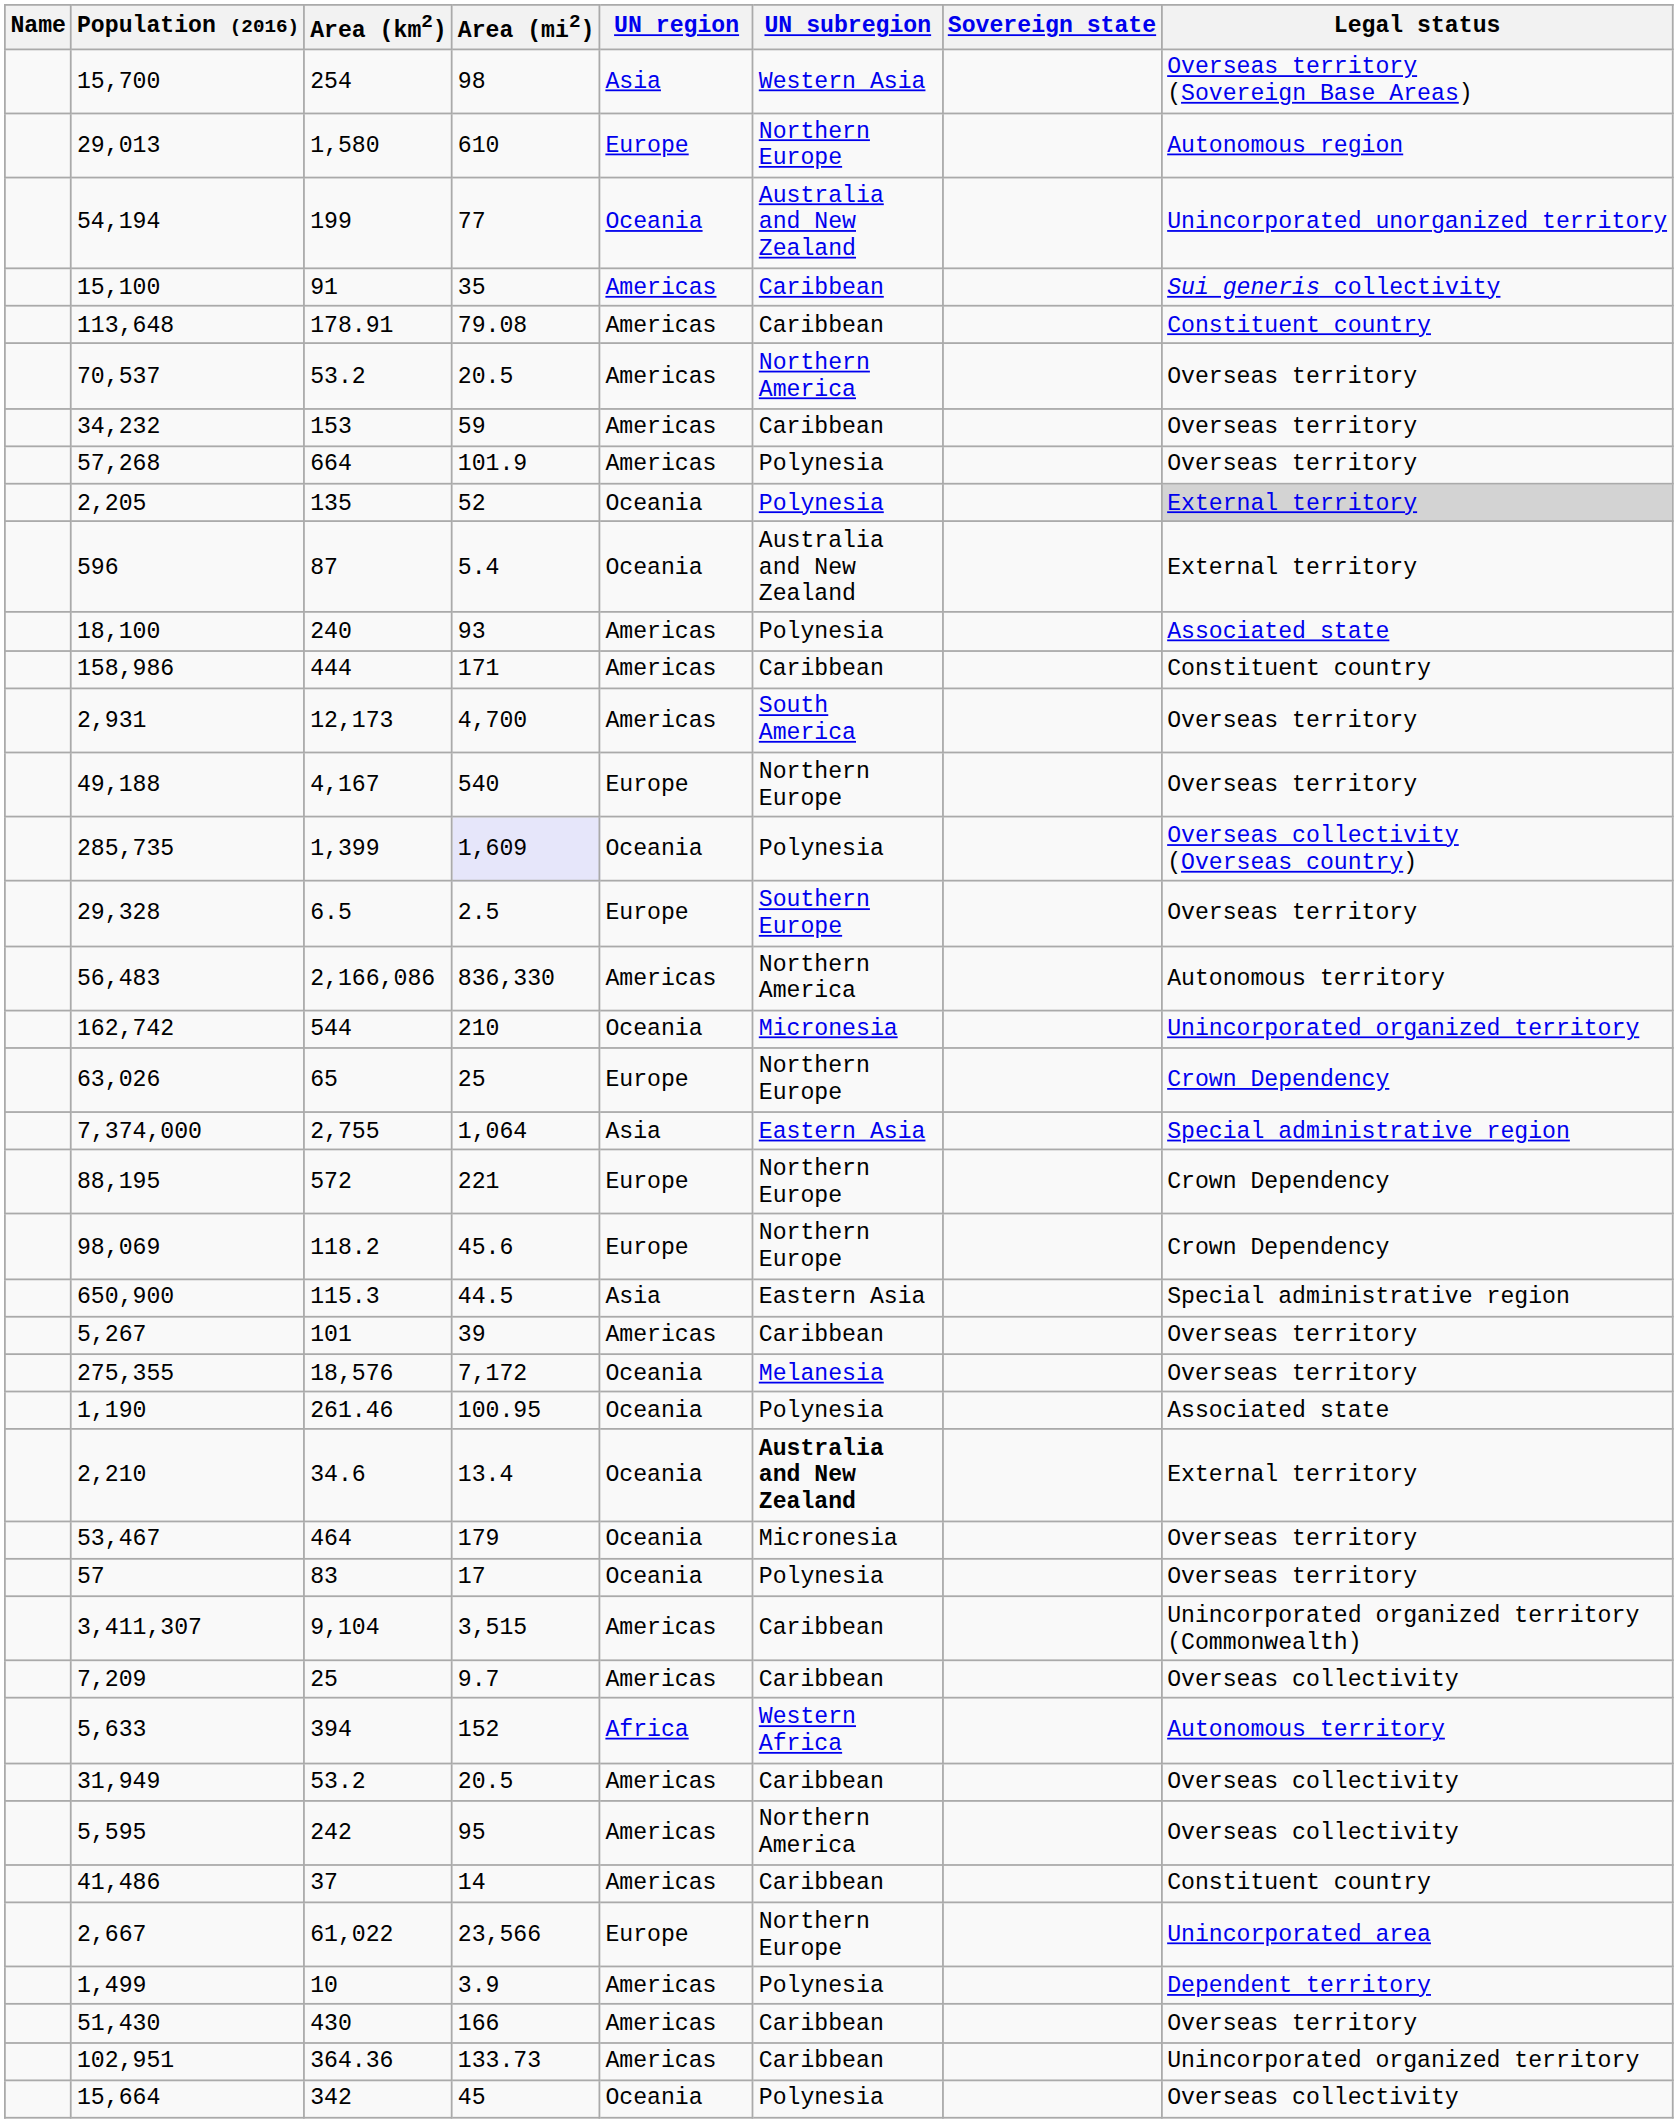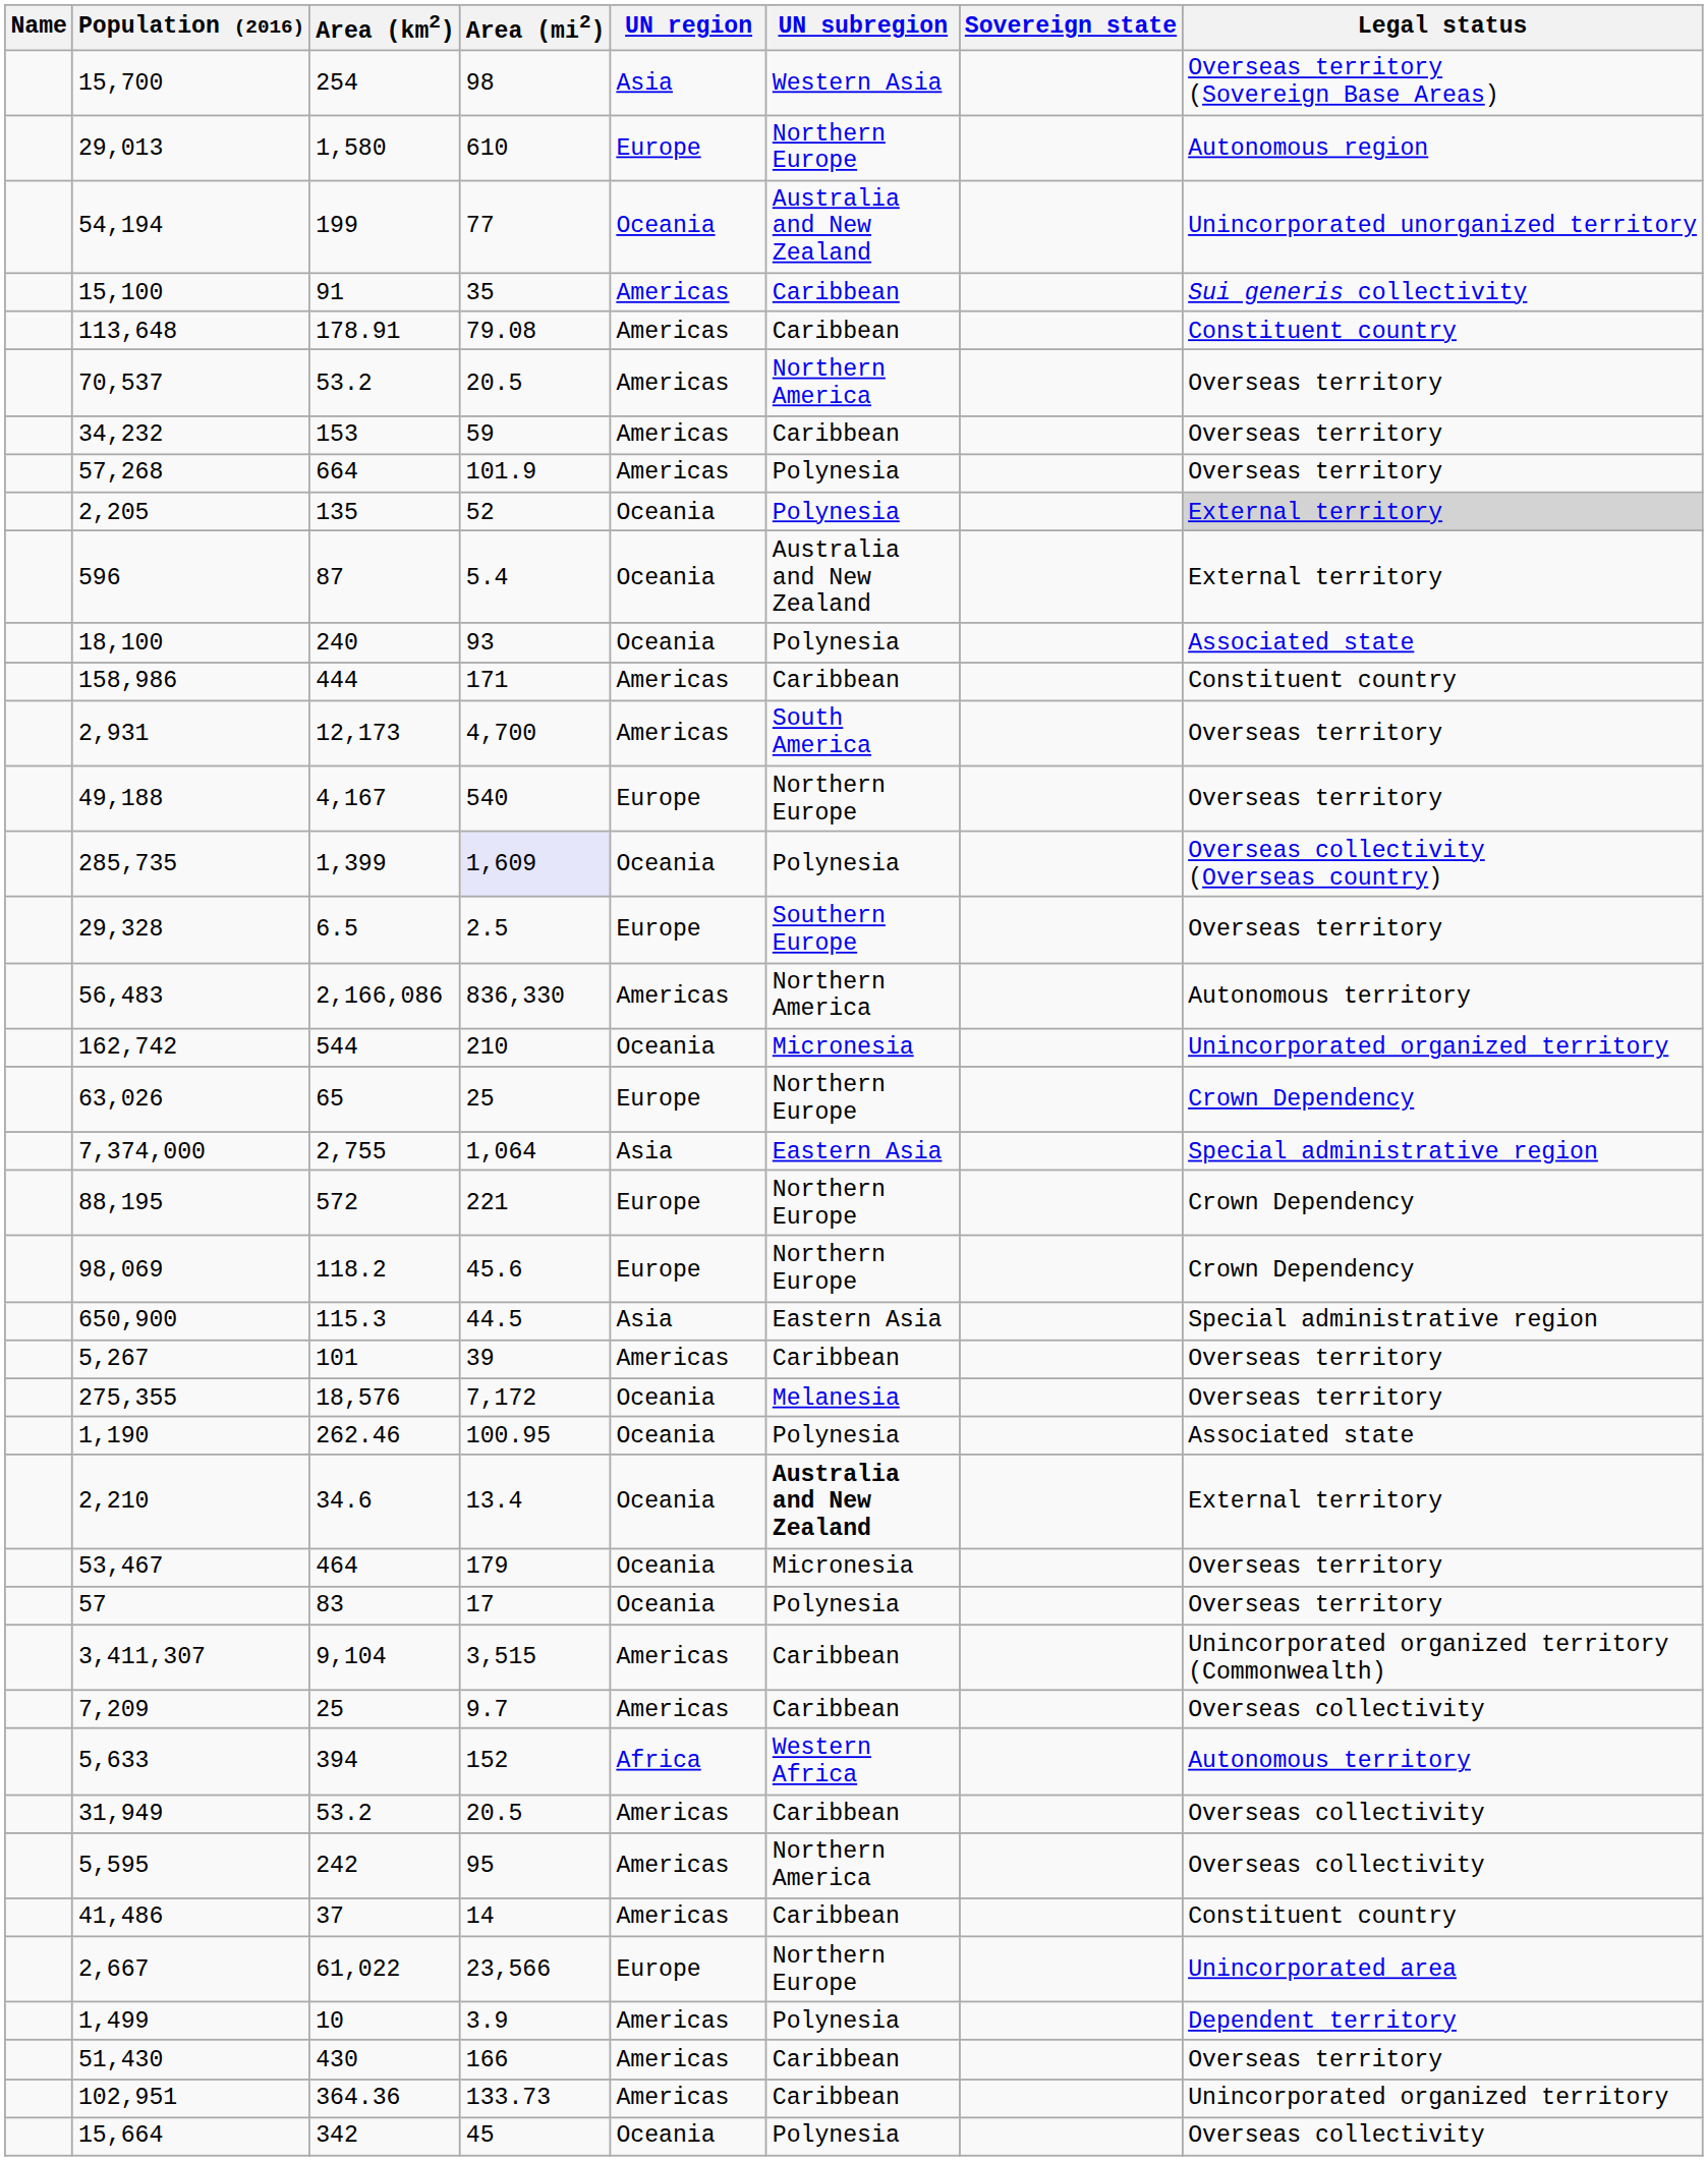 <table class="wikitable sortable">
 <tr>
 <th>Name</th>
 <th>Population <small>(2016)</small></th>
 <th>Area (km<sup>2</sup>)</th>
 <th>Area (mi<sup>2</sup>)</th>
 <th width=80><a href='#'>UN region</a></th>
 <th width=100><a href='#'>UN subregion</a></th>
 <th><a href='#'>Sovereign state</a></th>
 <th>Legal status</th>
 </tr>
 <tr>
 <td></td>
 <td>15,700</td>
 <td>254</td>
 <td>98</td>
 <td><a href='#'>Asia</a></td>
 <td><a href='#'>Western Asia</a></td>
 <td></td>
 <td><a href='#'>Overseas territory</a><br>(<a href='#'>Sovereign Base Areas</a>)</td>
 </tr>
 <tr>
 <td></td>
 <td>29,013</td>
 <td>1,580</td>
 <td>610</td>
 <td><a href='#'>Europe</a></td>
 <td><a href='#'>Northern Europe</a></td>
 <td></td>
 <td><a href='#'>Autonomous region</a></td>
 </tr>
 <tr>
 <td></td>
 <td>54,194</td>
 <td>199</td>
 <td>77</td>
 <td><a href='#'>Oceania</a></td>
 <td><a href='#'>Australia and New Zealand</a></td>
 <td></td>
 <td><a href='#'>Unincorporated unorganized territory</a></td>
 </tr>
 <tr>
 <td></td>
 <td>15,100</td>
 <td>91</td>
 <td>35</td>
 <td><a href='#'>Americas</a></td>
 <td><a href='#'>Caribbean</a></td>
 <td></td>
 <td><a href='#'><em>Sui generis</em> collectivity</a></td>
 </tr>
 <tr>
 <td></td>
 <td>113,648</td>
 <td>178.91</td>
 <td>79.08</td>
 <td>Americas</td>
 <td>Caribbean</td>
 <td></td>
 <td><a href='#'>Constituent country</a></td>
 </tr>
 <tr>
 <td></td>
 <td>70,537</td>
 <td>53.2</td>
 <td>20.5</td>
 <td>Americas</td>
 <td><a href='#'>Northern America</a></td>
 <td></td>
 <td>Overseas territory</td>
 </tr>
 <tr>
 <td></td>
 <td>34,232</td>
 <td>153</td>
 <td>59</td>
 <td>Americas</td>
 <td>Caribbean</td>
 <td></td>
 <td>Overseas territory</td>
 </tr>
 <tr>
 <td></td>
 <td>57,268</td>
 <td>664</td>
 <td>101.9</td>
 <td>Americas</td>
 <td>Polynesia</td>
 <td></td>
 <td>Overseas territory</td>
 </tr>
 <tr>
 <td></td>
 <td>2,205</td>
 <td>135</td>
 <td>52</td>
 <td>Oceania</td>
 <td><a href='#'>Polynesia</a></td>
 <td></td>
 <td style="background: lightgrey;"><a href='#'>External territory</a></td>
 </tr>
 <tr>
 <td></td>
 <td>596</td>
 <td>87</td>
 <td>5.4</td>
 <td>Oceania</td>
 <td>Australia and New Zealand</td>
 <td></td>
 <td>External territory</td>
 </tr>
 <tr>
 <td></td>
 <td>18,100</td>
 <td>240</td>
 <td>93</td>
-<td>Americas</td>
+<td>Oceania</td>
 <td>Polynesia</td>
 <td></td>
 <td><a href='#'>Associated state</a></td>
 </tr>
 <tr>
 <td></td>
 <td>158,986</td>
 <td>444</td>
 <td>171</td>
 <td>Americas</td>
 <td>Caribbean</td>
 <td></td>
 <td>Constituent country</td>
 </tr>
 <tr>
 <td></td>
 <td>2,931</td>
 <td>12,173</td>
 <td>4,700</td>
 <td>Americas</td>
 <td><a href='#'>South America</a></td>
 <td></td>
 <td>Overseas territory</td>
 </tr>
 <tr>
 <td></td>
 <td>49,188</td>
 <td>4,167</td>
 <td>540</td>
 <td>Europe</td>
 <td>Northern Europe</td>
 <td></td>
 <td>Overseas territory</td>
 </tr>
 <tr>
 <td></td>
 <td>285,735</td>
 <td>1,399</td>
 <td style="background: lavender;">1,609</td>
 <td>Oceania</td>
 <td>Polynesia</td>
 <td></td>
 <td><a href='#'>Overseas collectivity</a><br>(<a href='#'>Overseas country</a>)</td>
 </tr>
 <tr>
 <td></td>
 <td>29,328</td>
 <td>6.5</td>
 <td>2.5</td>
 <td>Europe</td>
 <td><a href='#'>Southern Europe</a></td>
 <td></td>
 <td>Overseas territory</td>
 </tr>
 <tr>
 <td></td>
 <td>56,483</td>
 <td>2,166,086</td>
 <td>836,330</td>
 <td>Americas</td>
 <td>Northern America</td>
 <td></td>
 <td>Autonomous territory</td>
 </tr>
 <tr>
 <td></td>
 <td>162,742</td>
 <td>544</td>
 <td>210</td>
 <td>Oceania</td>
 <td><a href='#'>Micronesia</a></td>
 <td></td>
 <td><a href='#'>Unincorporated organized territory</a></td>
 </tr>
 <tr>
 <td></td>
 <td>63,026</td>
 <td>65</td>
 <td>25</td>
 <td>Europe</td>
 <td>Northern Europe</td>
 <td></td>
 <td><a href='#'>Crown Dependency</a></td>
 </tr>
 <tr>
 <td></td>
 <td>7,374,000</td>
 <td>2,755</td>
 <td>1,064</td>
 <td>Asia</td>
 <td><a href='#'>Eastern Asia</a></td>
 <td></td>
 <td><a href='#'>Special administrative region</a></td>
 </tr>
 <tr>
 <td></td>
 <td>88,195</td>
 <td>572</td>
 <td>221</td>
 <td>Europe</td>
 <td>Northern Europe</td>
 <td></td>
 <td>Crown Dependency</td>
 </tr>
 <tr>
 <td></td>
 <td>98,069</td>
 <td>118.2</td>
 <td>45.6</td>
 <td>Europe</td>
 <td>Northern Europe</td>
 <td></td>
 <td>Crown Dependency</td>
 </tr>
 <tr>
 <td></td>
 <td>650,900</td>
 <td>115.3</td>
 <td>44.5</td>
 <td>Asia</td>
 <td>Eastern Asia</td>
 <td></td>
 <td>Special administrative region</td>
 </tr>
 <tr>
 <td></td>
 <td>5,267</td>
 <td>101</td>
 <td>39</td>
 <td>Americas</td>
 <td>Caribbean</td>
 <td></td>
 <td>Overseas territory</td>
 </tr>
 <tr>
 <td></td>
 <td>275,355</td>
 <td>18,576</td>
 <td>7,172</td>
 <td>Oceania</td>
 <td><a href='#'>Melanesia</a></td>
 <td></td>
 <td>Overseas territory</td>
 </tr>
 <tr>
 <td></td>
 <td>1,190</td>
-<td>261.46</td>
+<td>262.46</td>
 <td>100.95</td>
 <td>Oceania</td>
 <td>Polynesia</td>
 <td></td>
 <td>Associated state</td>
 </tr>
 <tr>
 <td></td>
 <td>2,210</td>
 <td>34.6</td>
 <td>13.4</td>
 <td>Oceania</td>
 <td><strong>Australia and New Zealand</strong></td>
 <td></td>
 <td>External territory</td>
 </tr>
 <tr>
 <td></td>
 <td>53,467</td>
 <td>464</td>
 <td>179</td>
 <td>Oceania</td>
 <td>Micronesia</td>
 <td></td>
 <td>Overseas territory</td>
 </tr>
 <tr>
 <td></td>
 <td>57</td>
 <td>83</td>
 <td>17</td>
 <td>Oceania</td>
 <td>Polynesia</td>
 <td></td>
 <td>Overseas territory</td>
 </tr>
 <tr>
 <td></td>
 <td>3,411,307</td>
 <td>9,104</td>
 <td>3,515</td>
 <td>Americas</td>
 <td>Caribbean</td>
 <td></td>
 <td>Unincorporated organized territory<br>(Commonwealth)</td>
 </tr>
 <tr>
 <td></td>
 <td>7,209</td>
 <td>25</td>
 <td>9.7</td>
 <td>Americas</td>
 <td>Caribbean</td>
 <td></td>
 <td>Overseas collectivity</td>
 </tr>
 <tr>
 <td></td>
 <td>5,633</td>
 <td>394</td>
 <td>152</td>
 <td><a href='#'>Africa</a></td>
 <td><a href='#'>Western Africa</a></td>
 <td></td>
 <td><a href='#'>Autonomous territory</a></td>
 </tr>
 <tr>
 <td></td>
 <td>31,949</td>
 <td>53.2</td>
 <td>20.5</td>
 <td>Americas</td>
 <td>Caribbean</td>
 <td></td>
 <td>Overseas collectivity</td>
 </tr>
 <tr>
 <td></td>
 <td>5,595</td>
 <td>242</td>
 <td>95</td>
 <td>Americas</td>
 <td>Northern America</td>
 <td></td>
 <td>Overseas collectivity</td>
 </tr>
 <tr>
 <td></td>
 <td>41,486</td>
 <td>37</td>
 <td>14</td>
 <td>Americas</td>
 <td>Caribbean</td>
 <td></td>
 <td>Constituent country</td>
 </tr>
 <tr>
 <td></td>
 <td>2,667</td>
 <td>61,022</td>
 <td>23,566</td>
 <td>Europe</td>
 <td>Northern Europe</td>
 <td></td>
 <td><a href='#'>Unincorporated area</a></td>
 </tr>
 <tr>
 <td></td>
 <td>1,499</td>
 <td>10</td>
 <td>3.9</td>
 <td>Americas</td>
 <td>Polynesia</td>
 <td></td>
 <td><a href='#'>Dependent territory</a></td>
 </tr>
 <tr>
 <td></td>
 <td>51,430</td>
 <td>430</td>
 <td>166</td>
 <td>Americas</td>
 <td>Caribbean</td>
 <td></td>
 <td>Overseas territory</td>
 </tr>
 <tr>
 <td></td>
 <td>102,951</td>
 <td>364.36</td>
 <td>133.73</td>
 <td>Americas</td>
 <td>Caribbean</td>
 <td></td>
 <td>Unincorporated organized territory</td>
 </tr>
 <tr>
 <td></td>
 <td>15,664</td>
 <td>342</td>
 <td>45</td>
 <td>Oceania</td>
 <td>Polynesia</td>
 <td></td>
 <td>Overseas collectivity</td>
 </tr>
 </table>
